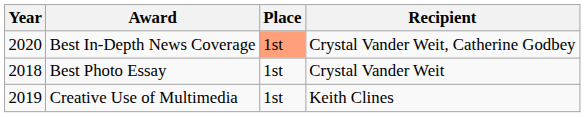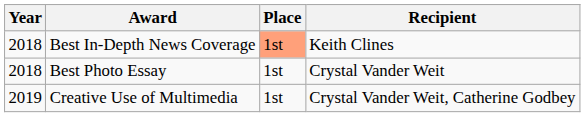 <table class="wikitable">
 <tr>
 <th>Year</th>
 <th>Award</th>
 <th>Place</th>
 <th>Recipient</th>
 </tr>
 <tr>
-<td>2020</td>
+<td>2018</td>
 <td>Best In-Depth News Coverage</td>
 <td style="background: lightsalmon;">1st</td>
-<td>Crystal Vander Weit, Catherine Godbey</td>
+<td>Keith Clines</td>
 </tr>
 <tr>
 <td>2018</td>
 <td>Best Photo Essay</td>
 <td>1st</td>
 <td>Crystal Vander Weit</td>
 </tr>
 <tr>
 <td>2019</td>
 <td>Creative Use of Multimedia</td>
 <td>1st</td>
-<td>Keith Clines</td>
+<td>Crystal Vander Weit, Catherine Godbey</td>
 </tr>
 </table>
